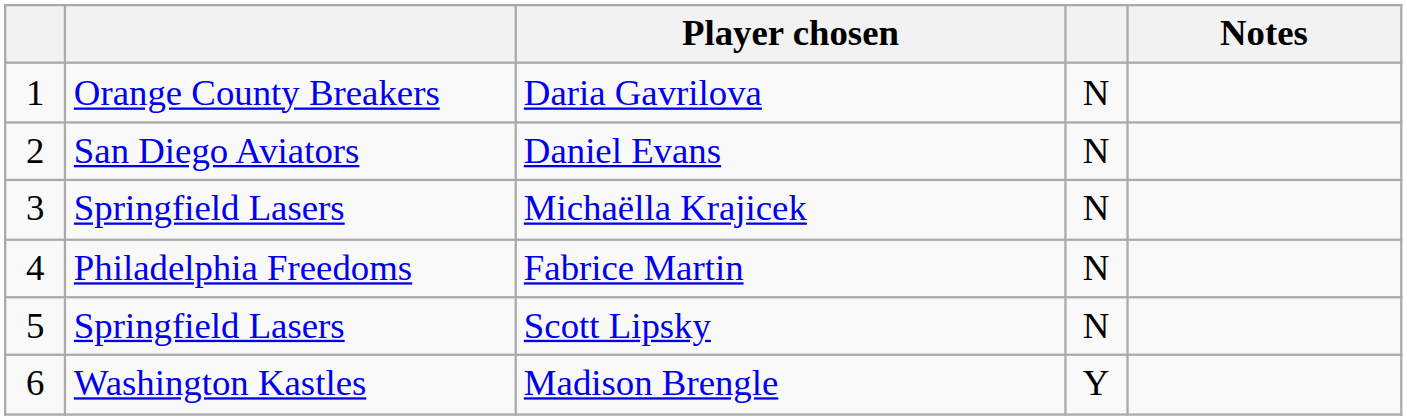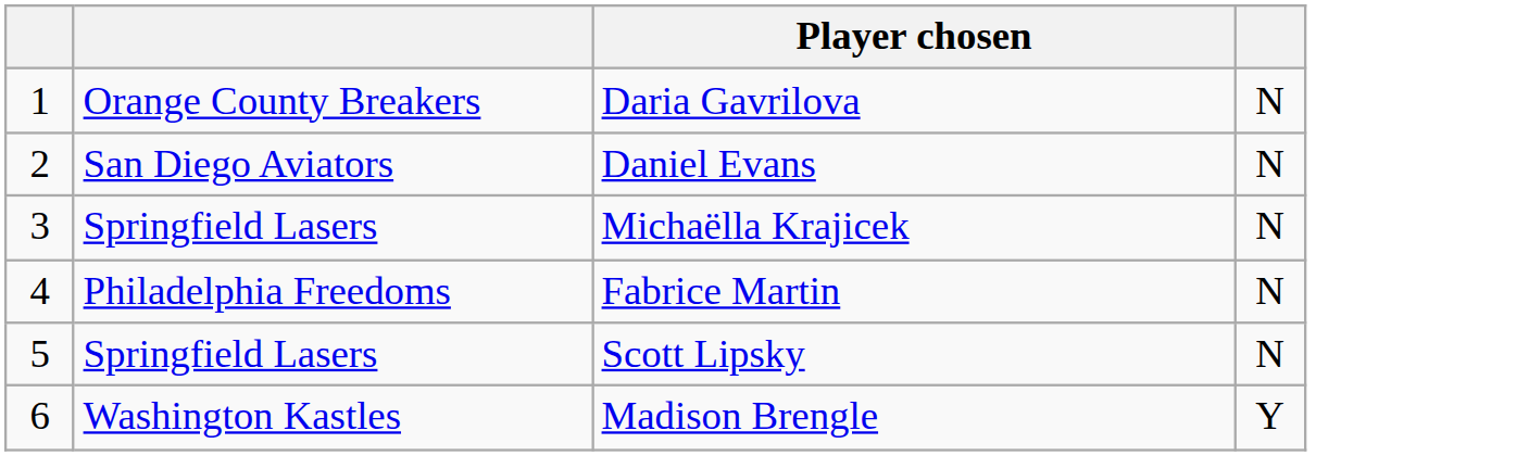 <table class="wikitable" style="text-align:left">
 <tr>
 <th width="20px"></th>
 <th width="200px"></th>
 <th width="250px">Player chosen</th>
 <th width="20px"></th>
-<th width="120px">Notes</th>
 </tr>
 <tr>
 <td style="text-align:center">1</td>
 <td><a href='#'>Orange County Breakers</a></td>
 <td> <a href='#'>Daria Gavrilova</a></td>
 <td style="text-align:center">N</td>
-<td></td>
 </tr>
 <tr>
 <td style="text-align:center">2</td>
 <td><a href='#'>San Diego Aviators</a></td>
 <td> <a href='#'>Daniel Evans</a></td>
 <td style="text-align:center">N</td>
-<td></td>
 </tr>
 <tr>
 <td style="text-align:center">3</td>
 <td><a href='#'>Springfield Lasers</a></td>
 <td> <a href='#'>Michaëlla Krajicek</a></td>
 <td style="text-align:center">N</td>
-<td></td>
 </tr>
 <tr>
 <td style="text-align:center">4</td>
 <td><a href='#'>Philadelphia Freedoms</a></td>
 <td> <a href='#'>Fabrice Martin</a></td>
 <td style="text-align:center">N</td>
-<td></td>
 </tr>
 <tr>
 <td style="text-align:center">5</td>
 <td><a href='#'>Springfield Lasers</a></td>
 <td> <a href='#'>Scott Lipsky</a></td>
 <td style="text-align:center">N</td>
-<td></td>
 </tr>
 <tr>
 <td style="text-align:center">6</td>
 <td><a href='#'>Washington Kastles</a></td>
 <td> <a href='#'>Madison Brengle</a></td>
 <td style="text-align:center">Y</td>
-<td></td>
 </tr>
 </table>
